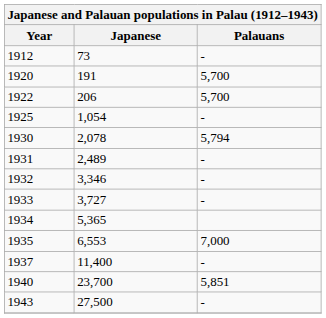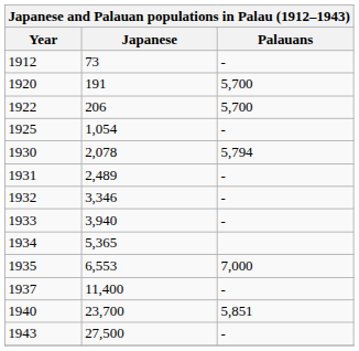 <table class="wikitable" border="1">
 <tr>
 <th colspan=5>Japanese and Palauan populations in Palau (1912–1943)</th>
 </tr>
 <tr>
 <th>Year</th>
 <th>Japanese</th>
 <th>Palauans</th>
 </tr>
 <tr>
 <td>1912</td>
 <td>73</td>
 <td>-</td>
 </tr>
 <tr>
 <td>1920</td>
 <td>191</td>
 <td>5,700</td>
 </tr>
 <tr>
 <td>1922</td>
 <td>206</td>
 <td>5,700</td>
 </tr>
 <tr>
 <td>1925</td>
 <td>1,054</td>
 <td>-</td>
 </tr>
 <tr>
 <td>1930</td>
 <td>2,078</td>
 <td>5,794</td>
 </tr>
 <tr>
 <td>1931</td>
 <td>2,489</td>
 <td>-</td>
 </tr>
 <tr>
 <td>1932</td>
 <td>3,346</td>
 <td>-</td>
 </tr>
 <tr>
 <td>1933</td>
-<td>3,727</td>
+<td>3,940</td>
 <td>-</td>
 </tr>
 <tr>
 <td>1934</td>
 <td>5,365</td>
 <td></td>
 </tr>
 <tr>
 <td>1935</td>
 <td>6,553</td>
 <td>7,000</td>
 </tr>
 <tr>
 <td>1937</td>
 <td>11,400</td>
 <td>-</td>
 </tr>
 <tr>
 <td>1940</td>
 <td>23,700</td>
 <td>5,851</td>
 </tr>
 <tr>
 <td>1943</td>
 <td>27,500</td>
 <td>-</td>
 </tr>
 <tr>
 </tr>
 </table>
